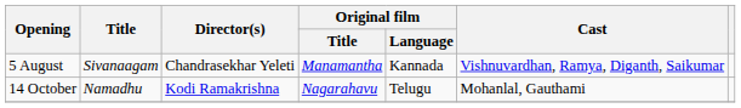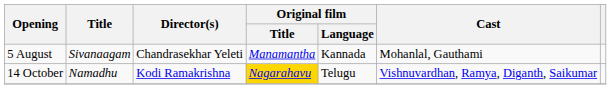 <table class="wikitable sortable">
 <tr>
 <th scope="col" rowspan="2">Opening</th>
 <th scope="col" rowspan="2">Title</th>
 <th scope="col" rowspan="2">Director(s)</th>
 <th scope="col" colspan="2">Original film</th>
 <th scope="col" rowspan="2">Cast</th>
 <th scope="col" rowspan="2" class="unsortable"></th>
 </tr>
 <tr>
 <th scope="col">Title</th>
 <th scope="col">Language</th>
 </tr>
 <tr>
 <td>5 August</td>
 <td><em>Sivanaagam</em></td>
 <td>Chandrasekhar Yeleti</td>
 <td><em><a href='#'>Manamantha</a></em></td>
 <td>Kannada</td>
-<td><a href='#'>Vishnuvardhan</a>, <a href='#'>Ramya</a>, <a href='#'>Diganth</a>, <a href='#'>Saikumar</a></td>
+<td>Mohanlal, Gauthami</td>
 <td></td>
 </tr>
 <tr>
 <td>14 October</td>
 <td><em>Namadhu</em></td>
 <td><a href='#'>Kodi Ramakrishna</a></td>
-<td><em><a href='#'>Nagarahavu</a></em></td>
+<td style="background: gold;"><em><a href='#'>Nagarahavu</a></em></td>
 <td>Telugu</td>
-<td>Mohanlal, Gauthami</td>
+<td><a href='#'>Vishnuvardhan</a>, <a href='#'>Ramya</a>, <a href='#'>Diganth</a>, <a href='#'>Saikumar</a></td>
 <td></td>
 </tr>
 <tr>
 </tr>
 </table>
